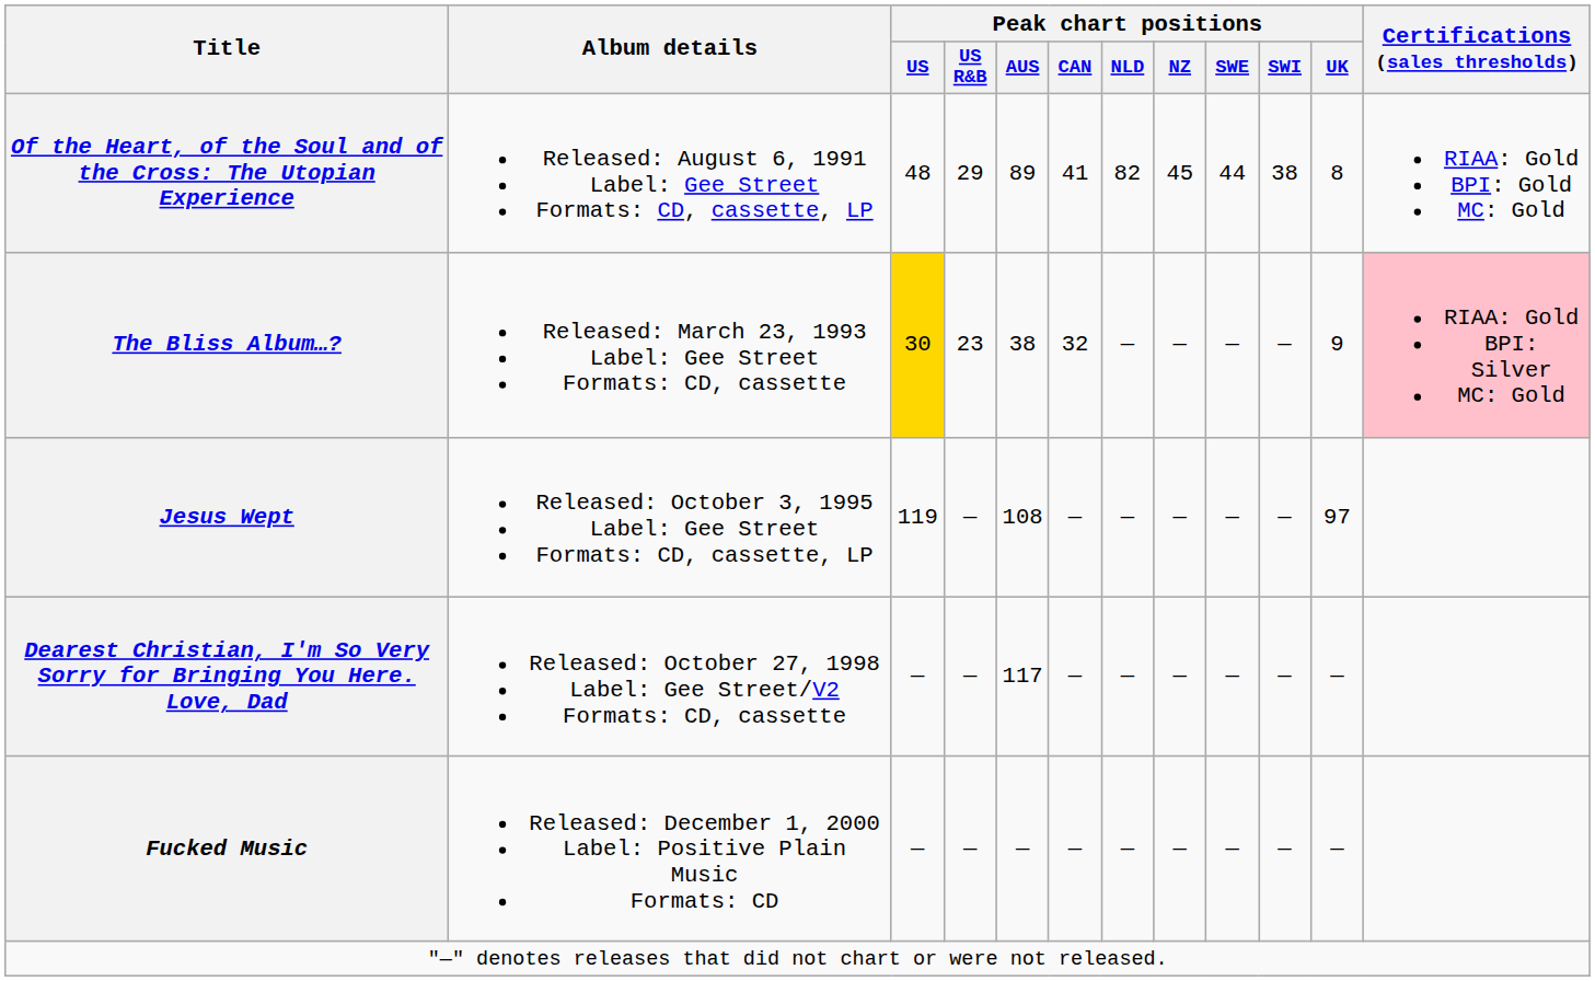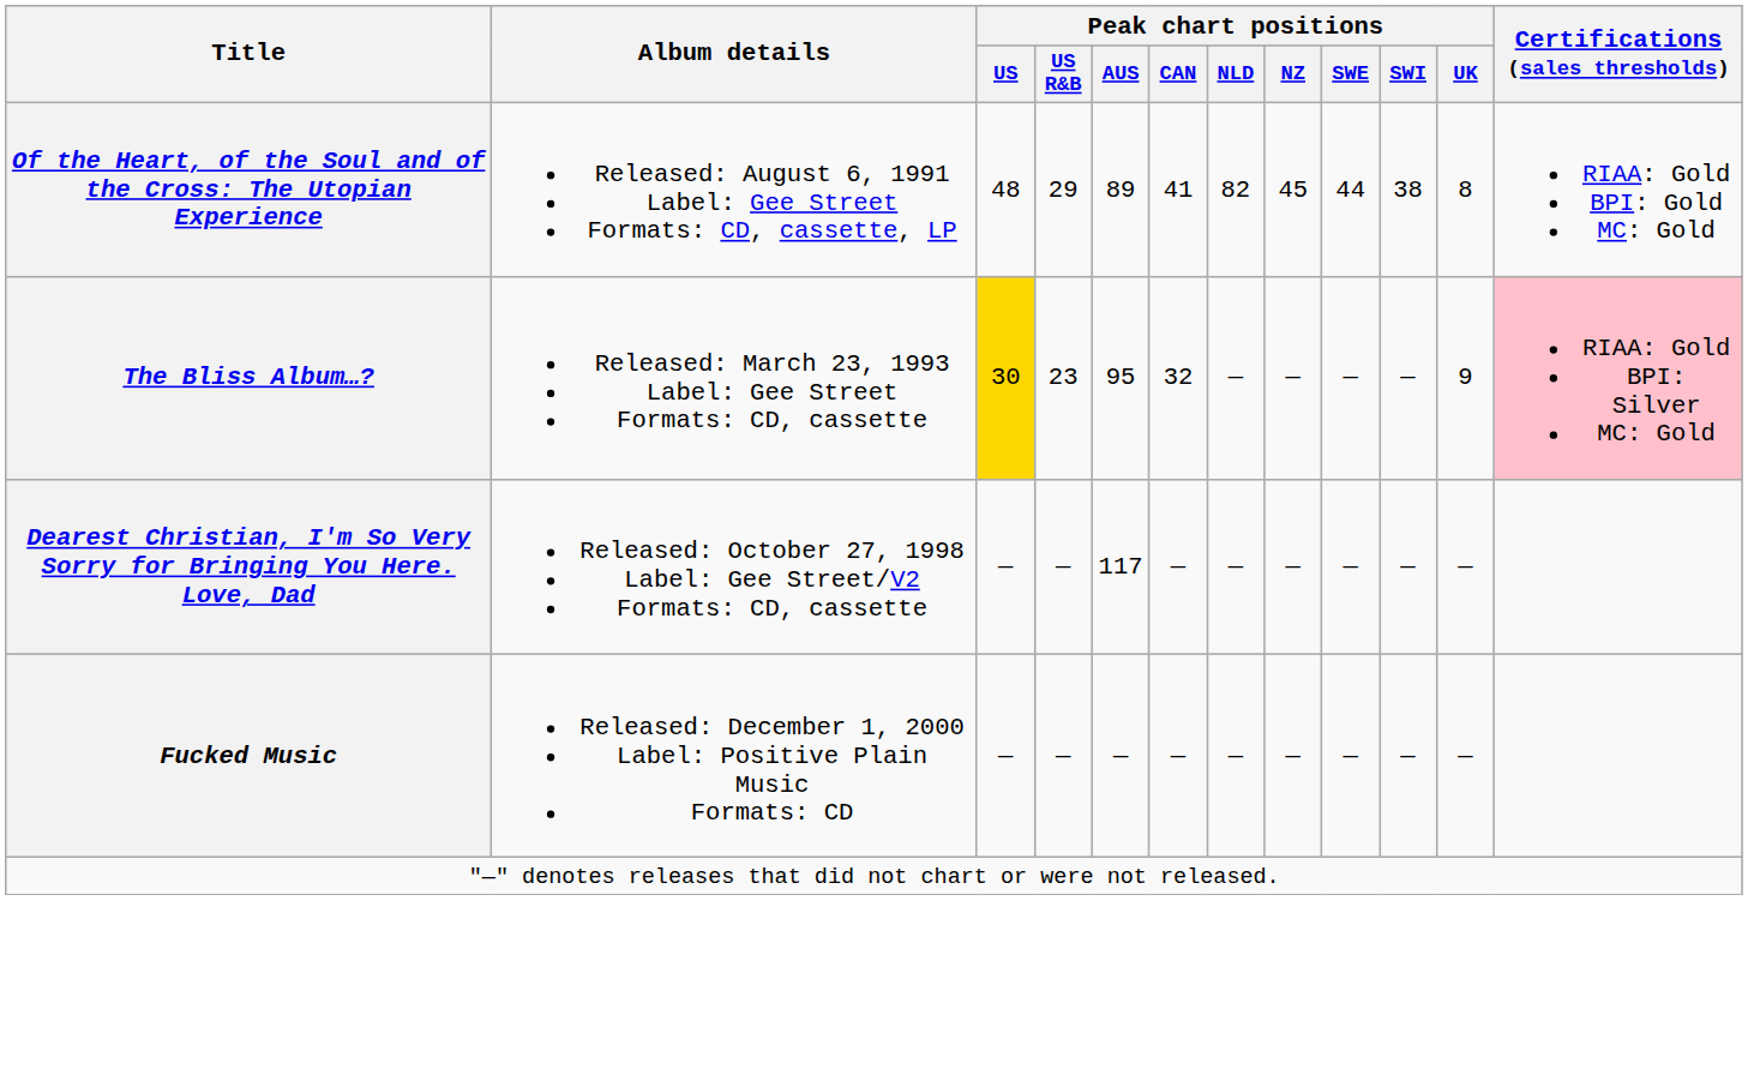 <table class="wikitable plainrowheaders" style="text-align:center;">
 <tr>
 <th rowspan="2" style="width:250px;">Title</th>
 <th rowspan="2" style="width:250px;">Album details</th>
 <th colspan="9">Peak chart positions</th>
 <th rowspan="2" style="width:125px;"><a href='#'>Certifications</a><br><small>(<a href='#'>sales thresholds</a>)</small></th>
 </tr>
 <tr style="font-size:smaller;">
 <th style="width:25px;"><a href='#'>US</a><br></th>
 <th style="width:25px;"><a href='#'>US<br>R&B</a><br></th>
 <th style="width:25px;"><a href='#'>AUS</a><br></th>
 <th style="width:25px;"><a href='#'>CAN</a><br></th>
 <th style="width:25px;"><a href='#'>NLD</a><br></th>
 <th style="width:25px;"><a href='#'>NZ</a><br></th>
 <th style="width:25px;"><a href='#'>SWE</a><br></th>
 <th style="width:25px;"><a href='#'>SWI</a><br></th>
 <th style="width:25px;"><a href='#'>UK</a><br></th>
 </tr>
 <tr>
 <th scope="row"><em><a href='#'>Of the Heart, of the Soul and of the Cross: The Utopian Experience</a></em></th>
 <td><br><ul><li>Released: August 6, 1991</li><li>Label: <a href='#'>Gee Street</a></li><li>Formats: <a href='#'>CD</a>, <a href='#'>cassette</a>, <a href='#'>LP</a></li></ul></td>
 <td>48</td>
 <td>29</td>
 <td>89</td>
 <td>41</td>
 <td>82</td>
 <td>45</td>
 <td>44</td>
 <td>38</td>
 <td>8</td>
 <td><br><ul><li><a href='#'>RIAA</a>: Gold</li><li><a href='#'>BPI</a>: Gold</li><li><a href='#'>MC</a>: Gold</li></ul></td>
 </tr>
 <tr>
 <th scope="row"><em><a href='#'>The Bliss Album…?</a></em></th>
 <td><br><ul><li>Released: March 23, 1993</li><li>Label: Gee Street</li><li>Formats: CD, cassette</li></ul></td>
 <td style="background: gold;">30</td>
 <td>23</td>
-<td>38</td>
+<td>95</td>
 <td>32</td>
 <td>—</td>
 <td>—</td>
 <td>—</td>
 <td>—</td>
 <td>9</td>
 <td style="background: pink;"><br><ul><li>RIAA: Gold</li><li>BPI: Silver</li><li>MC: Gold</li></ul></td>
-</tr>
-<tr>
-<th scope="row"><em><a href='#'>Jesus Wept</a></em></th>
-<td><br><ul><li>Released: October 3, 1995</li><li>Label: Gee Street</li><li>Formats: CD, cassette, LP</li></ul></td>
-<td>119</td>
-<td>—</td>
-<td>108</td>
-<td>—</td>
-<td>—</td>
-<td>—</td>
-<td>—</td>
-<td>—</td>
-<td>97</td>
-<td></td>
 </tr>
 <tr>
 <th scope="row"><em><a href='#'>Dearest Christian, I'm So Very Sorry for Bringing You Here. Love, Dad</a></em></th>
 <td><br><ul><li>Released: October 27, 1998</li><li>Label: Gee Street/<a href='#'>V2</a></li><li>Formats: CD, cassette</li></ul></td>
 <td>—</td>
 <td>—</td>
 <td>117</td>
 <td>—</td>
 <td>—</td>
 <td>—</td>
 <td>—</td>
 <td>—</td>
 <td>—</td>
 <td></td>
 </tr>
 <tr>
 <th scope="row"><em>Fucked Music</em></th>
 <td><br><ul><li>Released: December 1, 2000</li><li>Label: Positive Plain Music</li><li>Formats: CD</li></ul></td>
 <td>—</td>
 <td>—</td>
 <td>—</td>
 <td>—</td>
 <td>—</td>
 <td>—</td>
 <td>—</td>
 <td>—</td>
 <td>—</td>
 <td></td>
 </tr>
 <tr>
 <td colspan="12" style="text-align:center; font-size:90%;">"—" denotes releases that did not chart or were not released.</td>
 </tr>
 </table>
